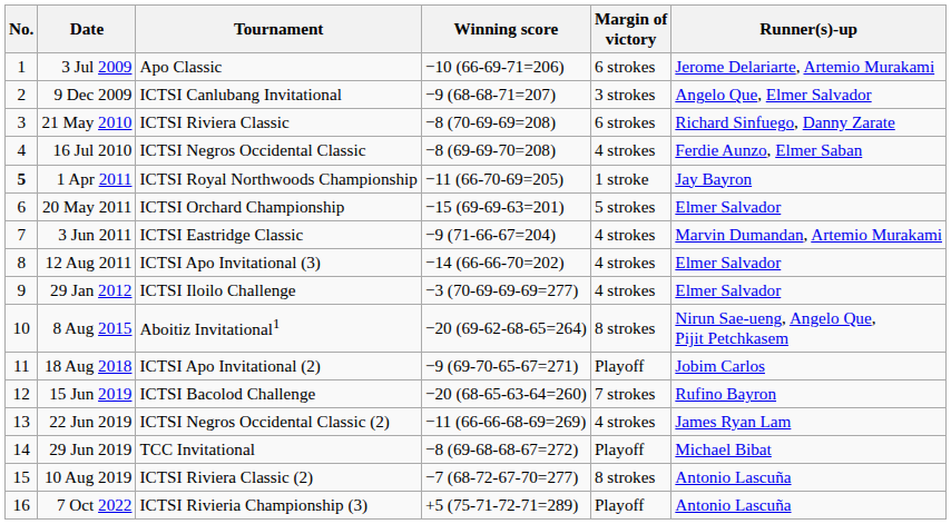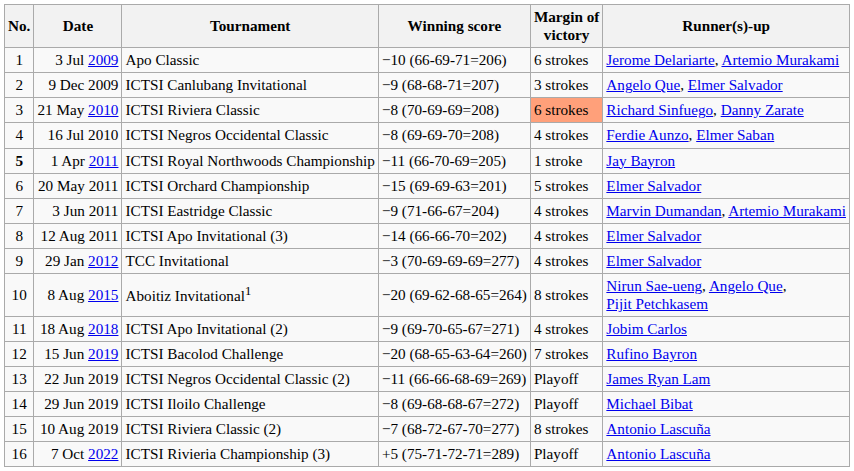 <table class="wikitable" style="font-size:95%;">
 <tr>
 <th>No.</th>
 <th>Date</th>
 <th>Tournament</th>
 <th>Winning score</th>
 <th>Margin of<br>victory</th>
 <th>Runner(s)-up</th>
 </tr>
 <tr>
 <td align=center>1</td>
 <td align=right>3 Jul <a href='#'>2009</a></td>
 <td>Apo Classic</td>
 <td>−10 (66-69-71=206)</td>
 <td>6 strokes</td>
 <td> <a href='#'>Jerome Delariarte</a>,  <a href='#'>Artemio Murakami</a></td>
 </tr>
 <tr>
 <td align=center>2</td>
 <td align=right>9 Dec 2009</td>
 <td>ICTSI Canlubang Invitational</td>
 <td>−9 (68-68-71=207)</td>
 <td>3 strokes</td>
 <td> <a href='#'>Angelo Que</a>,  <a href='#'>Elmer Salvador</a></td>
 </tr>
 <tr>
 <td align=center>3</td>
 <td align=right>21 May <a href='#'>2010</a></td>
 <td>ICTSI Riviera Classic</td>
 <td>−8 (70-69-69=208)</td>
-<td>6 strokes</td>
+<td style="background: lightsalmon;">6 strokes</td>
 <td> <a href='#'>Richard Sinfuego</a>,  <a href='#'>Danny Zarate</a></td>
 </tr>
 <tr>
 <td align=center>4</td>
 <td align=right>16 Jul 2010</td>
 <td>ICTSI Negros Occidental Classic</td>
 <td>−8 (69-69-70=208)</td>
 <td>4 strokes</td>
 <td> <a href='#'>Ferdie Aunzo</a>,  <a href='#'>Elmer Saban</a></td>
 </tr>
 <tr>
 <td align=center><strong>5</strong></td>
 <td align=right>1 Apr <a href='#'>2011</a></td>
 <td>ICTSI Royal Northwoods Championship</td>
 <td>−11 (66-70-69=205)</td>
 <td>1 stroke</td>
 <td> <a href='#'>Jay Bayron</a></td>
 </tr>
 <tr>
 <td align=center>6</td>
 <td align=right>20 May 2011</td>
 <td>ICTSI Orchard Championship</td>
 <td>−15 (69-69-63=201)</td>
 <td>5 strokes</td>
 <td> <a href='#'>Elmer Salvador</a></td>
 </tr>
 <tr>
 <td align=center>7</td>
 <td align=right>3 Jun 2011</td>
 <td>ICTSI Eastridge Classic</td>
 <td>−9 (71-66-67=204)</td>
 <td>4 strokes</td>
 <td> <a href='#'>Marvin Dumandan</a>,  <a href='#'>Artemio Murakami</a></td>
 </tr>
 <tr>
 <td align=center>8</td>
 <td align=right>12 Aug 2011</td>
 <td>ICTSI Apo Invitational (3)</td>
 <td>−14 (66-66-70=202)</td>
 <td>4 strokes</td>
 <td> <a href='#'>Elmer Salvador</a></td>
 </tr>
 <tr>
 <td align=center>9</td>
 <td align=right>29 Jan <a href='#'>2012</a></td>
-<td>ICTSI Iloilo Challenge</td>
+<td>TCC Invitational</td>
 <td>−3 (70-69-69-69=277)</td>
 <td>4 strokes</td>
 <td> <a href='#'>Elmer Salvador</a></td>
 </tr>
 <tr>
 <td align=center>10</td>
 <td align=right>8 Aug <a href='#'>2015</a></td>
 <td>Aboitiz Invitational<sup>1</sup></td>
 <td>−20 (69-62-68-65=264)</td>
 <td>8 strokes</td>
 <td> <a href='#'>Nirun Sae-ueng</a>,  <a href='#'>Angelo Que</a>,<br> <a href='#'>Pijit Petchkasem</a></td>
 </tr>
 <tr>
 <td align=center>11</td>
 <td align=right>18 Aug <a href='#'>2018</a></td>
 <td>ICTSI Apo Invitational (2)</td>
 <td>−9 (69-70-65-67=271)</td>
-<td>Playoff</td>
+<td>4 strokes</td>
 <td> <a href='#'>Jobim Carlos</a></td>
 </tr>
 <tr>
 <td align=center>12</td>
 <td align=right>15 Jun <a href='#'>2019</a></td>
 <td>ICTSI Bacolod Challenge</td>
 <td>−20 (68-65-63-64=260)</td>
 <td>7 strokes</td>
 <td> <a href='#'>Rufino Bayron</a></td>
 </tr>
 <tr>
 <td align=center>13</td>
 <td align=right>22 Jun 2019</td>
 <td>ICTSI Negros Occidental Classic (2)</td>
 <td>−11 (66-66-68-69=269)</td>
-<td>4 strokes</td>
+<td>Playoff</td>
 <td> <a href='#'>James Ryan Lam</a></td>
 </tr>
 <tr>
 <td align=center>14</td>
 <td align=right>29 Jun 2019</td>
-<td>TCC Invitational</td>
+<td>ICTSI Iloilo Challenge</td>
 <td>−8 (69-68-68-67=272)</td>
 <td>Playoff</td>
 <td> <a href='#'>Michael Bibat</a></td>
 </tr>
 <tr>
 <td align=center>15</td>
 <td align=right>10 Aug 2019</td>
 <td>ICTSI Riviera Classic (2)</td>
 <td>−7 (68-72-67-70=277)</td>
 <td>8 strokes</td>
 <td> <a href='#'>Antonio Lascuña</a></td>
 </tr>
 <tr>
 <td align=center>16</td>
 <td align=right>7 Oct <a href='#'>2022</a></td>
 <td>ICTSI Rivieria Championship (3)</td>
 <td>+5 (75-71-72-71=289)</td>
 <td>Playoff</td>
 <td> <a href='#'>Antonio Lascuña</a></td>
 </tr>
 </table>
